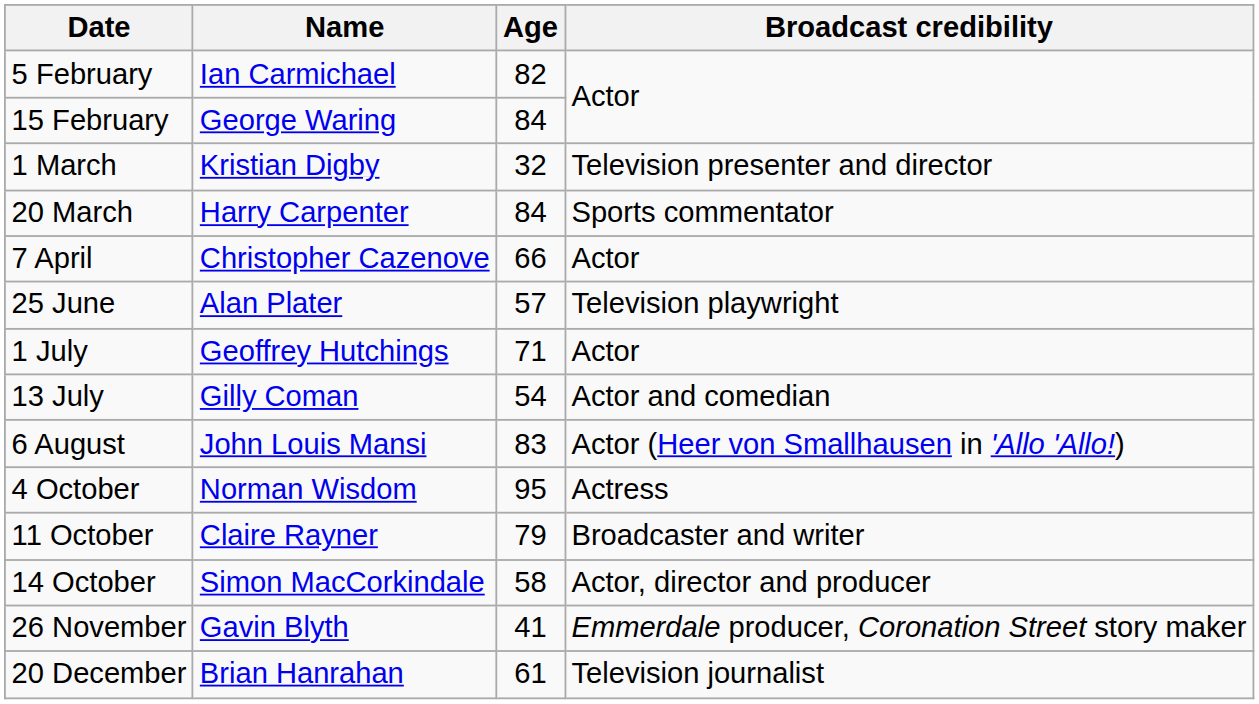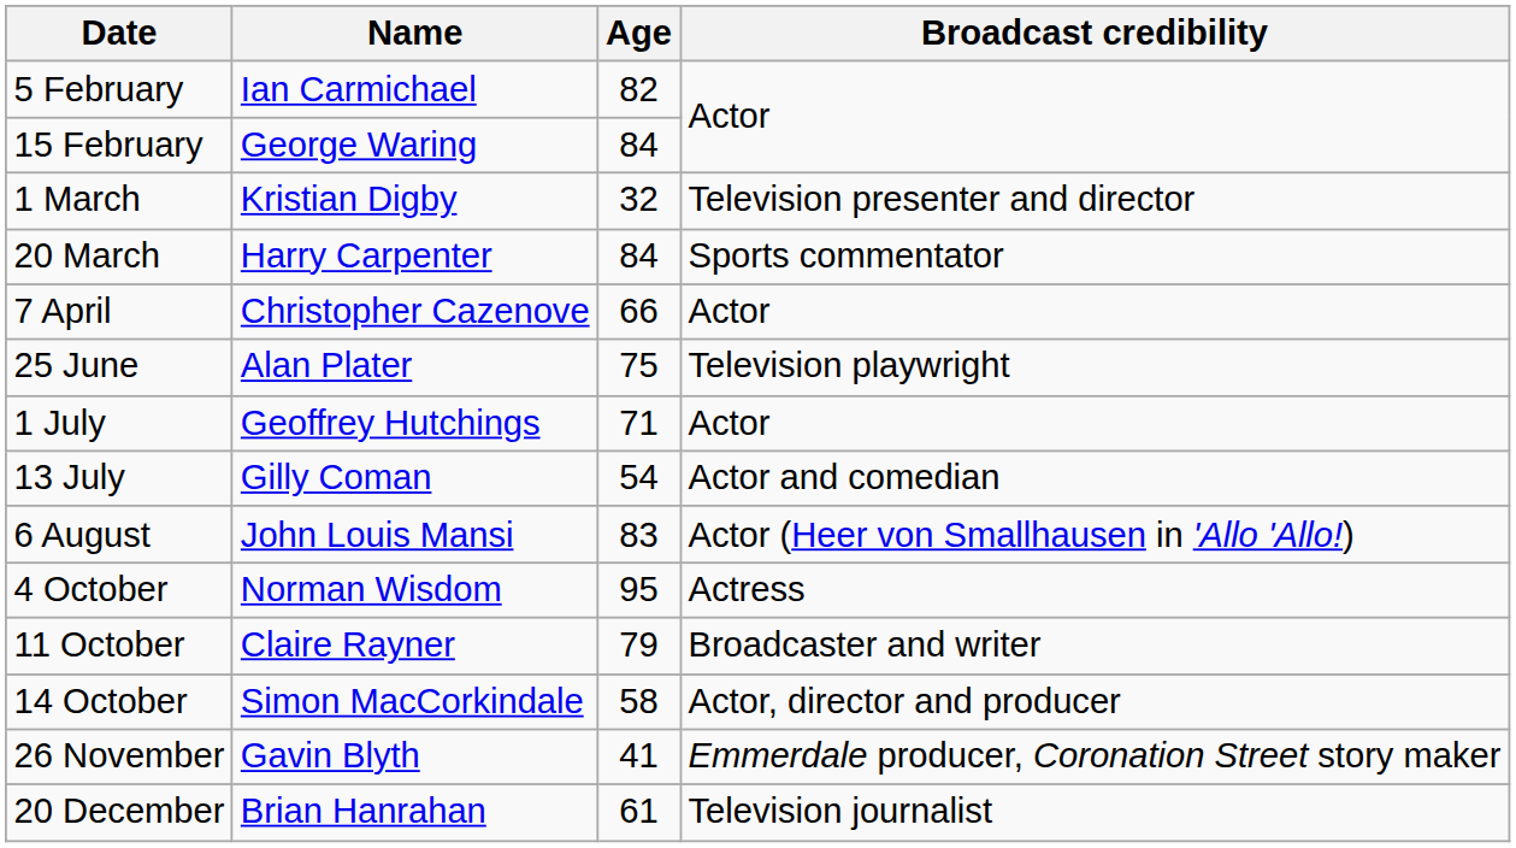 <table class="wikitable">
 <tr>
 <th>Date</th>
 <th>Name</th>
 <th>Age</th>
 <th>Broadcast credibility</th>
 </tr>
 <tr>
 <td>5 February</td>
 <td><a href='#'>Ian Carmichael</a></td>
 <td align=center>82</td>
 <td rowspan="2">Actor</td>
 </tr>
 <tr>
 <td>15 February</td>
 <td><a href='#'>George Waring</a></td>
 <td align=center>84</td>
 </tr>
 <tr>
 <td>1 March</td>
 <td><a href='#'>Kristian Digby</a></td>
 <td align=center>32</td>
 <td>Television presenter and director</td>
 </tr>
 <tr>
 <td>20 March</td>
 <td><a href='#'>Harry Carpenter</a></td>
 <td align=center>84</td>
 <td>Sports commentator</td>
 </tr>
 <tr>
 <td>7 April</td>
 <td><a href='#'>Christopher Cazenove</a></td>
 <td align=center>66</td>
 <td>Actor</td>
 </tr>
 <tr>
 <td>25 June</td>
 <td><a href='#'>Alan Plater</a></td>
-<td align=center>57</td>
+<td align=center>75</td>
 <td>Television playwright</td>
 </tr>
 <tr>
 <td>1 July</td>
 <td><a href='#'>Geoffrey Hutchings</a></td>
 <td align=center>71</td>
 <td>Actor</td>
 </tr>
 <tr>
 <td>13 July</td>
 <td><a href='#'>Gilly Coman</a></td>
 <td align=center>54</td>
 <td>Actor and comedian</td>
 </tr>
 <tr>
 <td>6 August</td>
 <td><a href='#'>John Louis Mansi</a></td>
 <td align=center>83</td>
 <td>Actor (<a href='#'>Heer von Smallhausen</a> in <em><a href='#'>'Allo 'Allo!</a></em>)</td>
 </tr>
 <tr>
 <td>4 October</td>
 <td><a href='#'>Norman Wisdom</a></td>
 <td align=center>95</td>
 <td>Actress</td>
 </tr>
 <tr>
 <td>11 October</td>
 <td><a href='#'>Claire Rayner</a></td>
 <td align=center>79</td>
 <td>Broadcaster and writer</td>
 </tr>
 <tr>
 <td>14 October</td>
 <td><a href='#'>Simon MacCorkindale</a></td>
 <td align=center>58</td>
 <td>Actor, director and producer</td>
 </tr>
 <tr>
 <td>26 November</td>
 <td><a href='#'>Gavin Blyth</a></td>
 <td align=center>41</td>
 <td><em>Emmerdale</em> producer, <em>Coronation Street</em> story maker</td>
 </tr>
 <tr>
 <td>20 December</td>
 <td><a href='#'>Brian Hanrahan</a></td>
 <td align=center>61</td>
 <td>Television journalist</td>
 </tr>
 </table>
